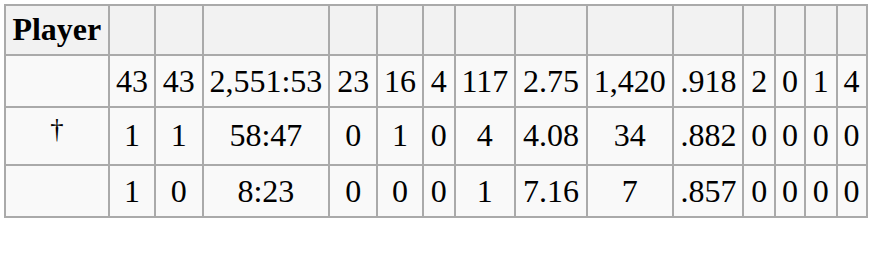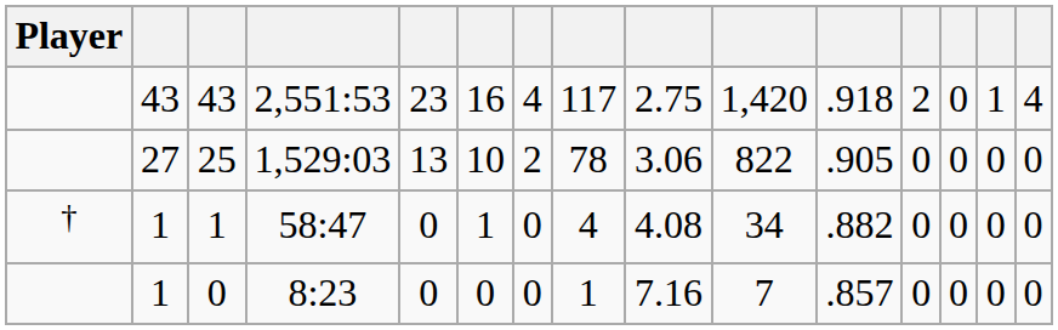 <table class="wikitable sortable" style="text-align:center;">
 <tr>
 <th>Player</th>
 <th></th>
 <th></th>
 <th></th>
 <th></th>
 <th></th>
 <th></th>
 <th></th>
 <th></th>
 <th></th>
 <th></th>
 <th></th>
 <th></th>
 <th></th>
 <th></th>
 </tr>
 <tr>
 <td></td>
 <td>43</td>
 <td>43</td>
 <td>2,551:53</td>
 <td>23</td>
 <td>16</td>
 <td>4</td>
 <td>117</td>
 <td>2.75</td>
 <td>1,420</td>
 <td>.918</td>
 <td>2</td>
 <td>0</td>
 <td>1</td>
 <td>4</td>
 </tr>
 <tr>
+<td></td>
+<td>27</td>
+<td>25</td>
+<td>1,529:03</td>
+<td>13</td>
+<td>10</td>
+<td>2</td>
+<td>78</td>
+<td>3.06</td>
+<td>822</td>
+<td>.905</td>
+<td>0</td>
+<td>0</td>
+<td>0</td>
+<td>0</td>
+</tr>
+<tr>
 <td><sup>†</sup></td>
 <td>1</td>
 <td>1</td>
 <td>58:47</td>
 <td>0</td>
 <td>1</td>
 <td>0</td>
 <td>4</td>
 <td>4.08</td>
 <td>34</td>
 <td>.882</td>
 <td>0</td>
 <td>0</td>
 <td>0</td>
 <td>0</td>
 </tr>
 <tr>
 <td></td>
 <td>1</td>
 <td>0</td>
 <td>8:23</td>
 <td>0</td>
 <td>0</td>
 <td>0</td>
 <td>1</td>
 <td>7.16</td>
 <td>7</td>
 <td>.857</td>
 <td>0</td>
 <td>0</td>
 <td>0</td>
 <td>0</td>
 </tr>
 </table>
